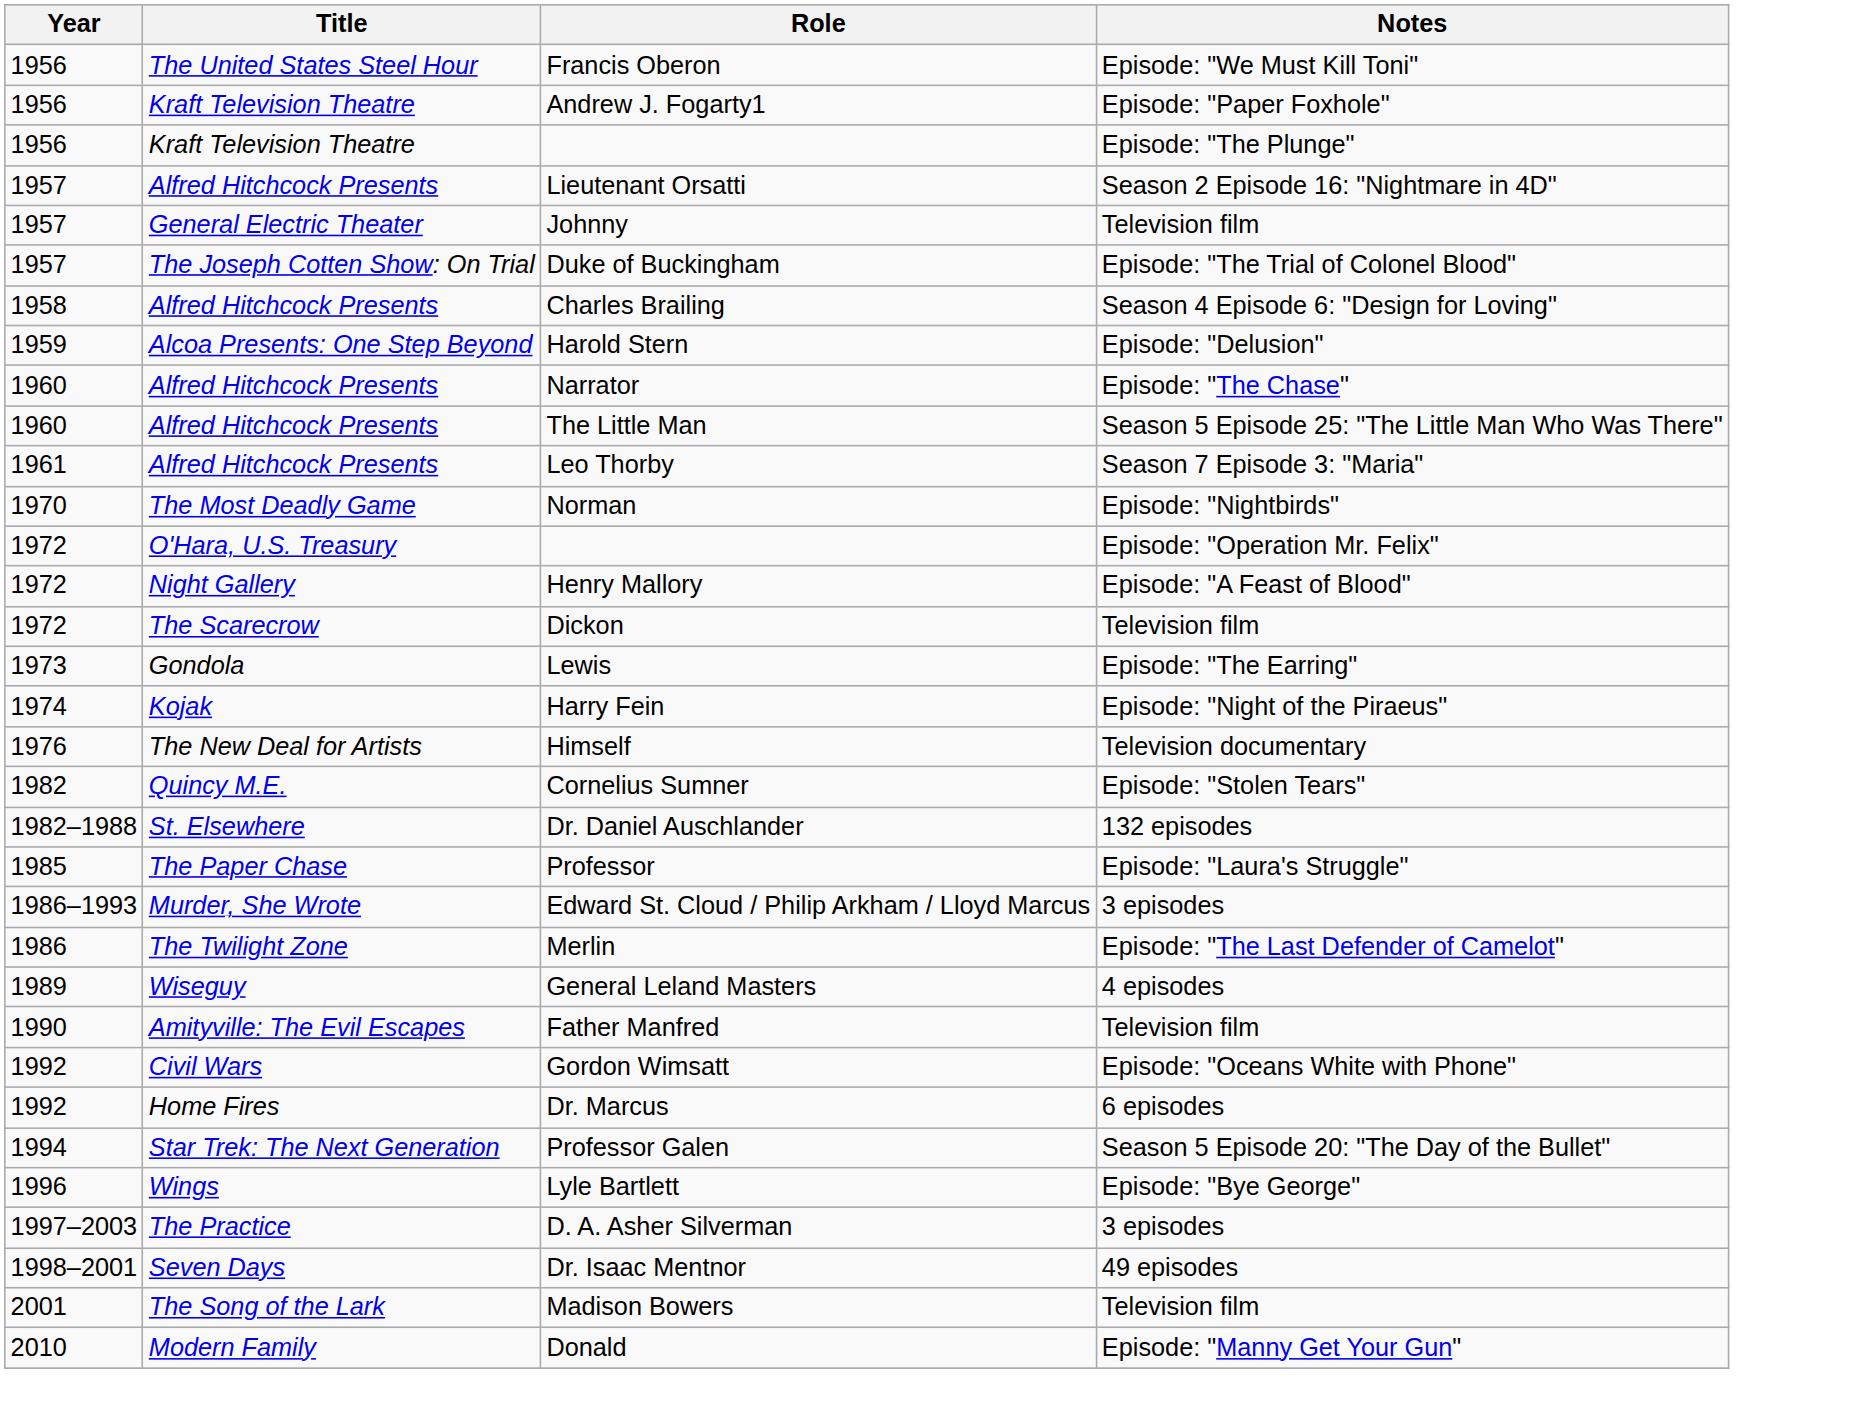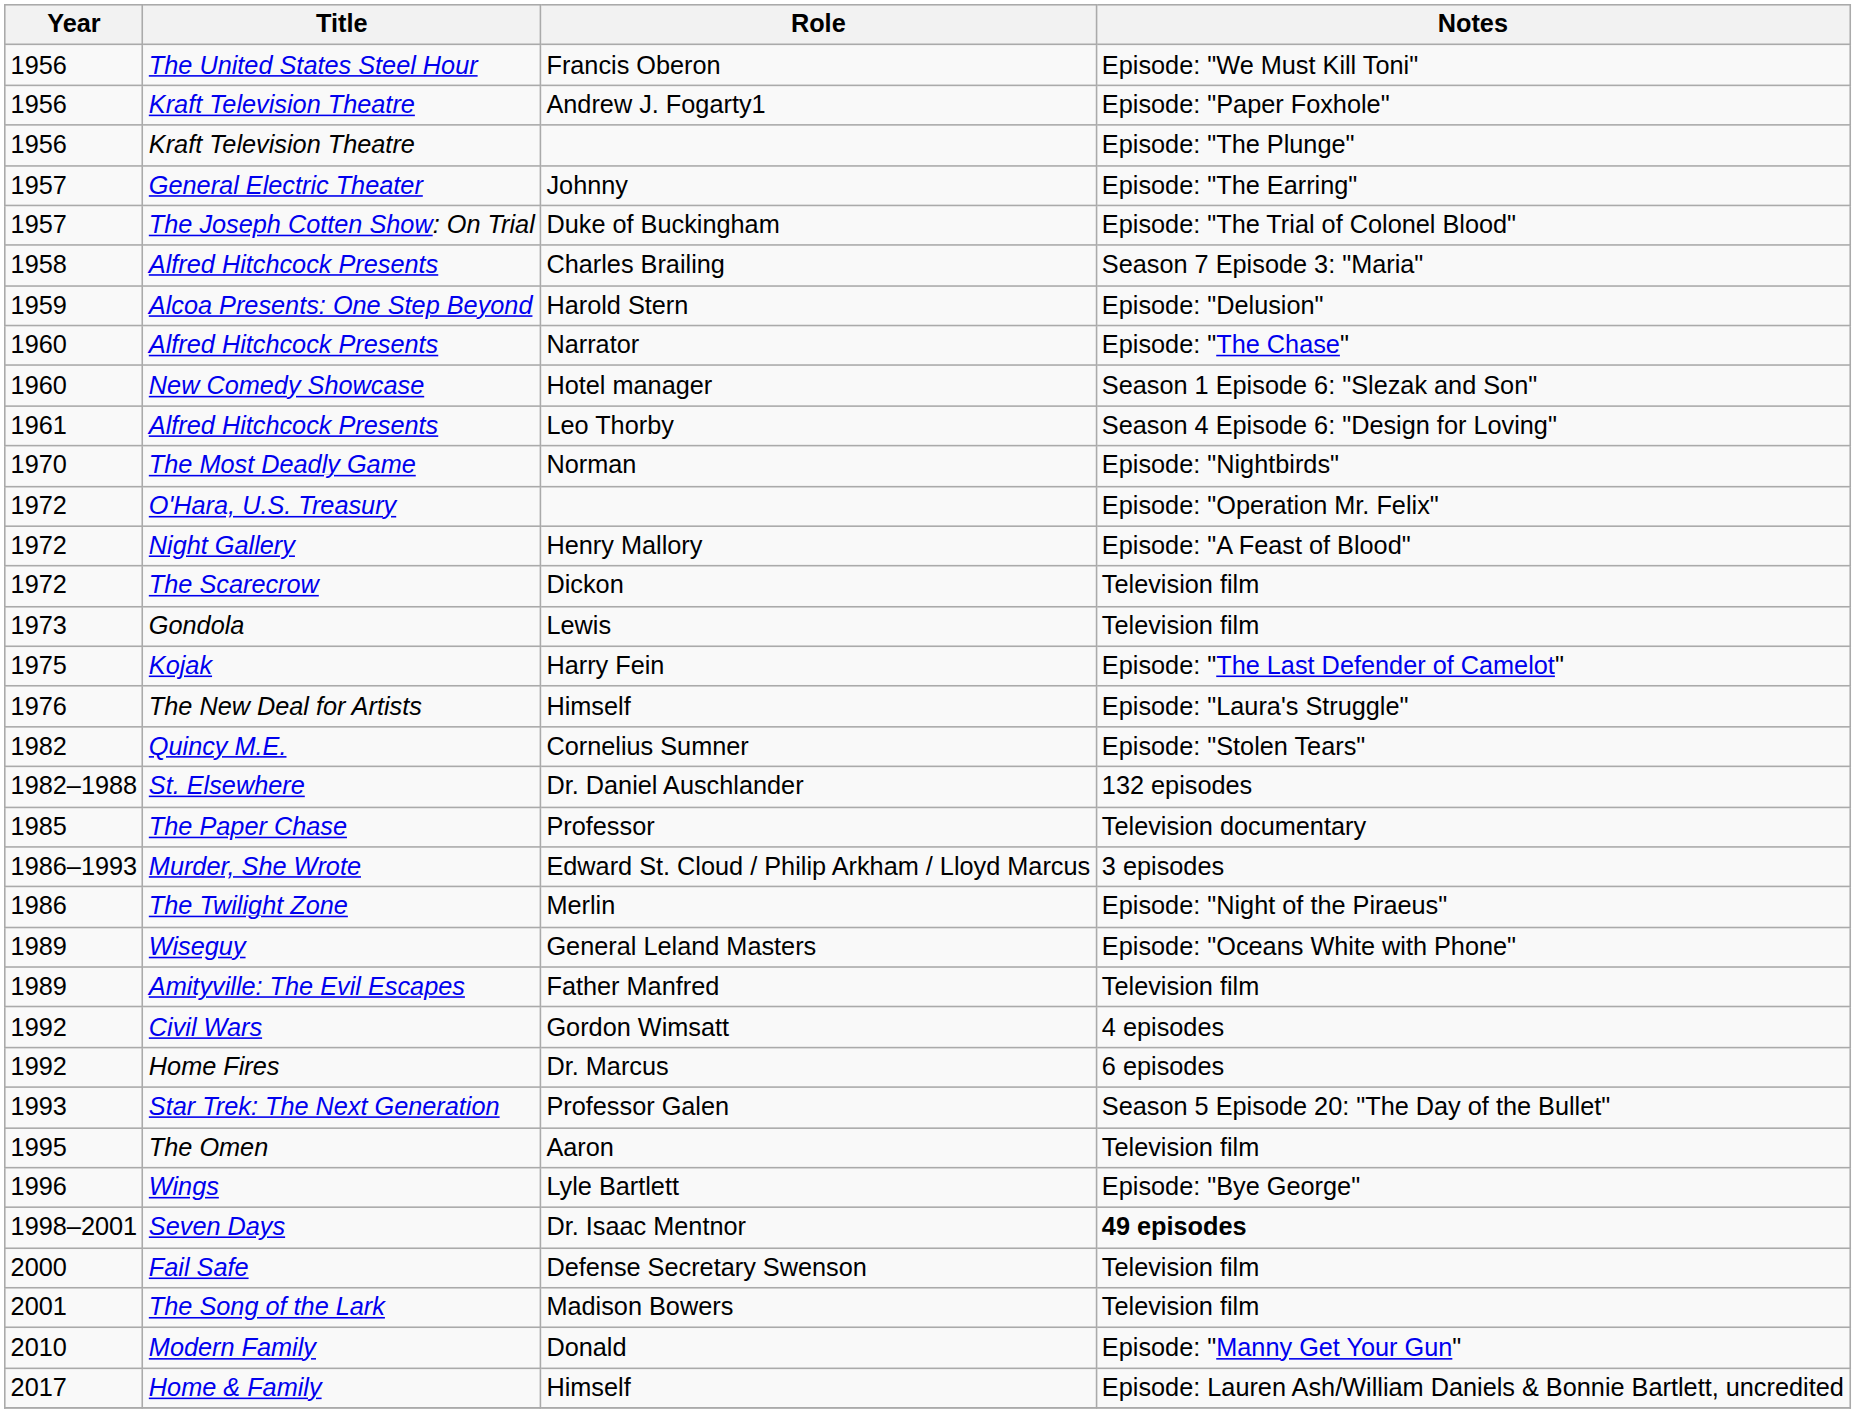 <table class="wikitable sortable">
 <tr>
 <th>Year</th>
 <th>Title</th>
 <th>Role</th>
 <th class="unsortable">Notes</th>
 </tr>
 <tr>
 <td>1956</td>
 <td><em><a href='#'>The United States Steel Hour</a></em></td>
 <td>Francis Oberon</td>
 <td>Episode: "We Must Kill Toni"</td>
 </tr>
 <tr>
 <td>1956</td>
 <td><em><a href='#'>Kraft Television Theatre</a></em></td>
 <td>Andrew J. Fogarty1</td>
 <td>Episode: "Paper Foxhole"</td>
 </tr>
 <tr>
 <td>1956</td>
 <td><em>Kraft Television Theatre</em></td>
 <td></td>
 <td>Episode: "The Plunge"</td>
 </tr>
 <tr>
 <td>1957</td>
-<td><em><a href='#'>Alfred Hitchcock Presents</a></em></td>
-<td>Lieutenant Orsatti</td>
-<td>Season 2 Episode 16: "Nightmare in 4D"</td>
-</tr>
-<tr>
-<td>1957</td>
 <td><em><a href='#'>General Electric Theater</a></em></td>
 <td>Johnny</td>
-<td>Television film</td>
+<td>Episode: "The Earring"</td>
 </tr>
 <tr>
 <td>1957</td>
 <td><em><a href='#'>The Joseph Cotten Show</a>: On Trial</em></td>
 <td>Duke of Buckingham</td>
 <td>Episode: "The Trial of Colonel Blood"</td>
 </tr>
 <tr>
 <td>1958</td>
 <td><em><a href='#'>Alfred Hitchcock Presents</a></em></td>
 <td>Charles Brailing</td>
-<td>Season 4 Episode 6: "Design for Loving"</td>
+<td>Season 7 Episode 3: "Maria"</td>
 </tr>
 <tr>
 <td>1959</td>
 <td><em><a href='#'>Alcoa Presents: One Step Beyond</a></em></td>
 <td>Harold Stern</td>
 <td>Episode: "Delusion"</td>
 </tr>
 <tr>
 <td>1960</td>
 <td><em><a href='#'>Alfred Hitchcock Presents</a></em></td>
 <td>Narrator</td>
 <td>Episode: "<a href='#'>The Chase</a>"</td>
 </tr>
 <tr>
 <td>1960</td>
-<td><em><a href='#'>Alfred Hitchcock Presents</a></em></td>
-<td>The Little Man</td>
-<td>Season 5 Episode 25: "The Little Man Who Was There"</td>
+<td><em><a href='#'>New Comedy Showcase</a></em></td>
+<td>Hotel manager</td>
+<td>Season 1 Episode 6: "Slezak and Son"</td>
 </tr>
 <tr>
 <td>1961</td>
 <td><em><a href='#'>Alfred Hitchcock Presents</a></em></td>
 <td>Leo Thorby</td>
-<td>Season 7 Episode 3: "Maria"</td>
+<td>Season 4 Episode 6: "Design for Loving"</td>
 </tr>
 <tr>
 <td>1970</td>
 <td><em><a href='#'>The Most Deadly Game</a></em></td>
 <td>Norman</td>
 <td>Episode: "Nightbirds"</td>
 </tr>
 <tr>
 <td>1972</td>
 <td><em><a href='#'>O'Hara, U.S. Treasury</a></em></td>
 <td></td>
 <td>Episode: "Operation Mr. Felix"</td>
 </tr>
 <tr>
 <td>1972</td>
 <td><em><a href='#'>Night Gallery</a></em></td>
 <td>Henry Mallory</td>
 <td>Episode: "A Feast of Blood"</td>
 </tr>
 <tr>
 <td>1972</td>
 <td><em><a href='#'>The Scarecrow</a></em></td>
 <td>Dickon</td>
 <td>Television film</td>
 </tr>
 <tr>
 <td>1973</td>
 <td><em>Gondola</em></td>
 <td>Lewis</td>
-<td>Episode: "The Earring"</td>
+<td>Television film</td>
 </tr>
 <tr>
-<td>1974</td>
+<td>1975</td>
 <td><em><a href='#'>Kojak</a></em></td>
 <td>Harry Fein</td>
-<td>Episode: "Night of the Piraeus"</td>
+<td>Episode: "<a href='#'>The Last Defender of Camelot</a>"</td>
 </tr>
 <tr>
 <td>1976</td>
 <td><em>The New Deal for Artists</em></td>
 <td>Himself</td>
-<td>Television documentary</td>
+<td>Episode: "Laura's Struggle"</td>
 </tr>
 <tr>
 <td>1982</td>
 <td><em><a href='#'>Quincy M.E.</a></em></td>
 <td>Cornelius Sumner</td>
 <td>Episode: "Stolen Tears"</td>
 </tr>
 <tr>
 <td>1982–1988</td>
 <td><em><a href='#'>St. Elsewhere</a></em></td>
 <td>Dr. Daniel Auschlander</td>
 <td>132 episodes</td>
 </tr>
 <tr>
 <td>1985</td>
 <td><em><a href='#'>The Paper Chase</a></em></td>
 <td>Professor</td>
-<td>Episode: "Laura's Struggle"</td>
+<td>Television documentary</td>
 </tr>
 <tr>
 <td>1986–1993</td>
 <td><em><a href='#'>Murder, She Wrote</a></em></td>
 <td>Edward St. Cloud / Philip Arkham / Lloyd Marcus</td>
 <td>3 episodes</td>
 </tr>
 <tr>
 <td>1986</td>
 <td><em><a href='#'>The Twilight Zone</a></em></td>
 <td>Merlin</td>
-<td>Episode: "<a href='#'>The Last Defender of Camelot</a>"</td>
+<td>Episode: "Night of the Piraeus"</td>
 </tr>
 <tr>
 <td>1989</td>
 <td><em><a href='#'>Wiseguy</a></em></td>
 <td>General Leland Masters</td>
-<td>4 episodes</td>
+<td>Episode: "Oceans White with Phone"</td>
 </tr>
 <tr>
-<td>1990</td>
+<td>1989</td>
 <td><em><a href='#'>Amityville: The Evil Escapes</a></em></td>
 <td>Father Manfred</td>
 <td>Television film</td>
 </tr>
 <tr>
 <td>1992</td>
 <td><em><a href='#'>Civil Wars</a></em></td>
 <td>Gordon Wimsatt</td>
-<td>Episode: "Oceans White with Phone"</td>
+<td>4 episodes</td>
 </tr>
 <tr>
 <td>1992</td>
 <td><em>Home Fires</em></td>
 <td>Dr. Marcus</td>
 <td>6 episodes</td>
 </tr>
 <tr>
-<td>1994</td>
+<td>1993</td>
 <td><em><a href='#'>Star Trek: The Next Generation</a></em></td>
 <td>Professor Galen</td>
 <td>Season 5 Episode 20: "The Day of the Bullet"</td>
+</tr>
+<tr>
+<td>1995</td>
+<td><em>The Omen</em></td>
+<td>Aaron</td>
+<td>Television film</td>
 </tr>
 <tr>
 <td>1996</td>
 <td><em><a href='#'>Wings</a></em></td>
 <td>Lyle Bartlett</td>
 <td>Episode: "Bye George"</td>
 </tr>
 <tr>
-<td>1997–2003</td>
-<td><em><a href='#'>The Practice</a></em></td>
-<td>D. A. Asher Silverman</td>
-<td>3 episodes</td>
-</tr>
-<tr>
 <td>1998–2001</td>
 <td><em><a href='#'>Seven Days</a></em></td>
 <td>Dr. Isaac Mentnor</td>
-<td>49 episodes</td>
+<td><strong>49 episodes</strong></td>
+</tr>
+<tr>
+<td>2000</td>
+<td><em><a href='#'>Fail Safe</a></em></td>
+<td>Defense Secretary Swenson</td>
+<td>Television film</td>
 </tr>
 <tr>
 <td>2001</td>
 <td><em><a href='#'>The Song of the Lark</a></em></td>
 <td>Madison Bowers</td>
 <td>Television film</td>
 </tr>
 <tr>
 <td>2010</td>
 <td><em><a href='#'>Modern Family</a></em></td>
 <td>Donald</td>
 <td>Episode: "<a href='#'>Manny Get Your Gun</a>"</td>
 </tr>
 <tr>
+<td>2017</td>
+<td><em><a href='#'>Home & Family</a></em></td>
+<td>Himself</td>
+<td>Episode: Lauren Ash/William Daniels & Bonnie Bartlett, uncredited</td>
+</tr>
+<tr>
 </tr>
 </table>
